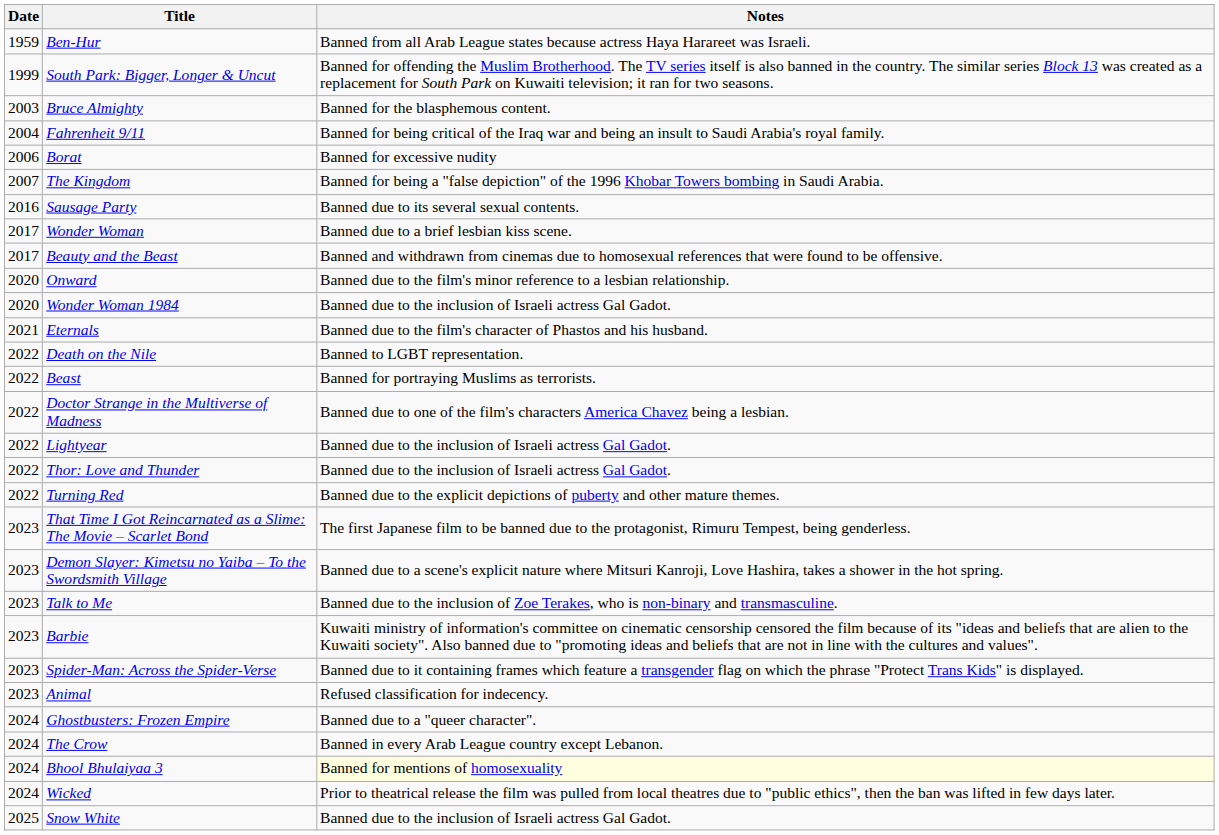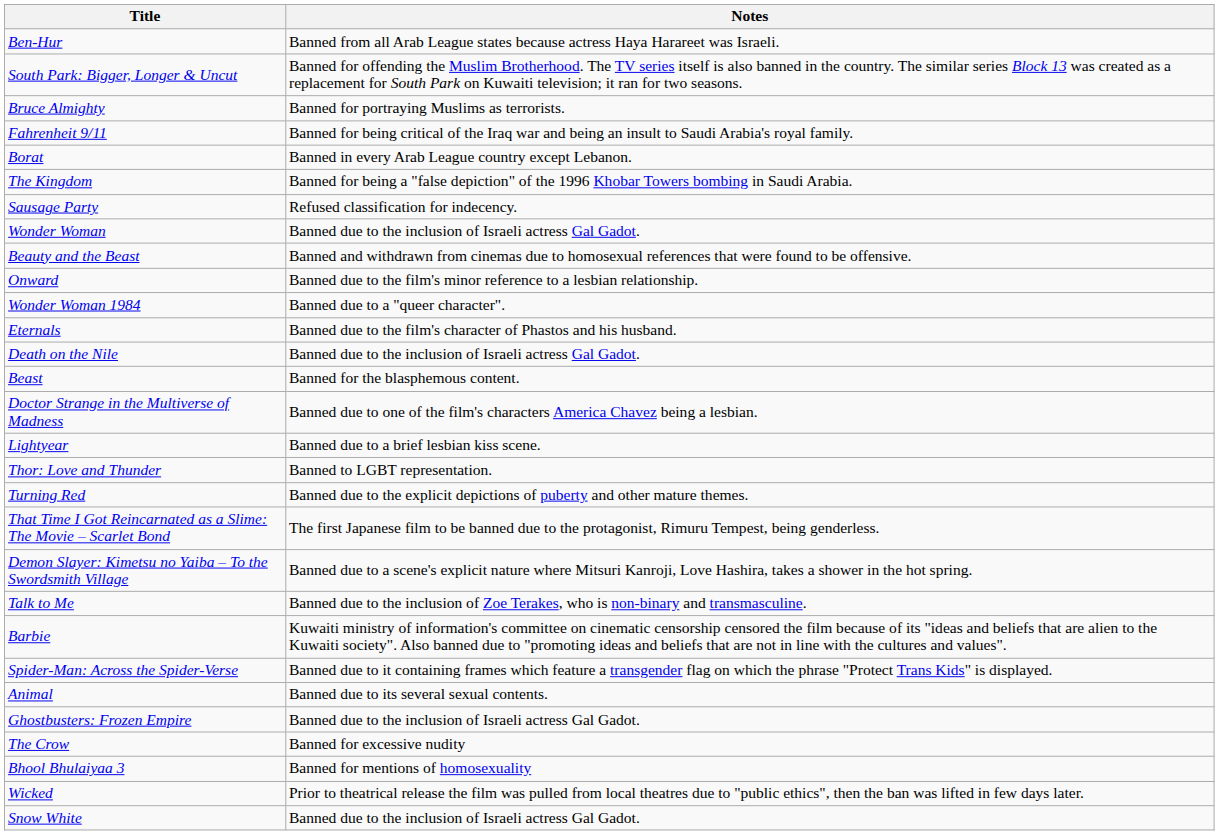 <table class="wikitable sortable">
 <tr>
-<th>Date</th>
 <th>Title</th>
 <th>Notes</th>
 </tr>
 <tr>
-<td>1959</td>
 <td><em><a href='#'>Ben-Hur</a></em></td>
 <td>Banned from all Arab League states because actress Haya Harareet was Israeli.</td>
 </tr>
 <tr>
-<td>1999</td>
 <td><em><a href='#'>South Park: Bigger, Longer & Uncut</a></em></td>
 <td>Banned for offending the <a href='#'>Muslim Brotherhood</a>. The <a href='#'>TV series</a> itself is also banned in the country. The similar series <em><a href='#'>Block 13</a></em> was created as a replacement for <em>South Park</em> on Kuwaiti television; it ran for two seasons.</td>
 </tr>
 <tr>
-<td>2003</td>
 <td><em><a href='#'>Bruce Almighty</a></em></td>
-<td>Banned for the blasphemous content.</td>
+<td>Banned for portraying Muslims as terrorists.</td>
 </tr>
 <tr>
-<td>2004</td>
 <td><em><a href='#'>Fahrenheit 9/11</a></em></td>
 <td>Banned for being critical of the Iraq war and being an insult to Saudi Arabia's royal family.</td>
 </tr>
 <tr>
-<td>2006</td>
 <td><em><a href='#'>Borat</a></em></td>
-<td>Banned for excessive nudity</td>
+<td>Banned in every Arab League country except Lebanon.</td>
 </tr>
 <tr>
-<td>2007</td>
 <td><em><a href='#'>The Kingdom</a></em></td>
 <td>Banned for being a "false depiction" of the 1996 <a href='#'>Khobar Towers bombing</a> in Saudi Arabia.</td>
 </tr>
 <tr>
-<td>2016</td>
 <td><em><a href='#'>Sausage Party</a></em></td>
-<td>Banned due to its several sexual contents.</td>
+<td>Refused classification for indecency.</td>
 </tr>
 <tr>
-<td>2017</td>
 <td><em><a href='#'>Wonder Woman</a></em></td>
-<td>Banned due to a brief lesbian kiss scene.</td>
+<td>Banned due to the inclusion of Israeli actress <a href='#'>Gal Gadot</a>.</td>
 </tr>
 <tr>
-<td>2017</td>
 <td><em><a href='#'>Beauty and the Beast</a></em></td>
 <td>Banned and withdrawn from cinemas due to homosexual references that were found to be offensive.</td>
 </tr>
 <tr>
-<td>2020</td>
 <td><em><a href='#'>Onward</a></em></td>
 <td>Banned due to the film's minor reference to a lesbian relationship.</td>
 </tr>
 <tr>
-<td>2020</td>
 <td><em><a href='#'>Wonder Woman 1984</a></em></td>
-<td>Banned due to the inclusion of Israeli actress Gal Gadot.</td>
+<td>Banned due to a "queer character".</td>
 </tr>
 <tr>
-<td>2021</td>
 <td><em><a href='#'>Eternals</a></em></td>
 <td>Banned due to the film's character of Phastos and his husband.</td>
 </tr>
 <tr>
-<td>2022</td>
 <td><em><a href='#'>Death on the Nile</a></em></td>
-<td>Banned to LGBT representation.</td>
+<td>Banned due to the inclusion of Israeli actress <a href='#'>Gal Gadot</a>.</td>
 </tr>
 <tr>
-<td>2022</td>
 <td><em><a href='#'>Beast</a></em></td>
-<td>Banned for portraying Muslims as terrorists.</td>
+<td>Banned for the blasphemous content.</td>
 </tr>
 <tr>
-<td>2022</td>
 <td><em><a href='#'>Doctor Strange in the Multiverse of Madness</a></em></td>
 <td>Banned due to one of the film's characters <a href='#'>America Chavez</a> being a lesbian.</td>
 </tr>
 <tr>
-<td>2022</td>
 <td><em><a href='#'>Lightyear</a></em></td>
-<td>Banned due to the inclusion of Israeli actress <a href='#'>Gal Gadot</a>.</td>
+<td>Banned due to a brief lesbian kiss scene.</td>
 </tr>
 <tr>
-<td>2022</td>
 <td><em><a href='#'>Thor: Love and Thunder</a></em></td>
-<td>Banned due to the inclusion of Israeli actress <a href='#'>Gal Gadot</a>.</td>
+<td>Banned to LGBT representation.</td>
 </tr>
 <tr>
-<td>2022</td>
 <td><em><a href='#'>Turning Red</a></em></td>
 <td>Banned due to the explicit depictions of <a href='#'>puberty</a> and other mature themes.</td>
 </tr>
 <tr>
-<td>2023</td>
 <td><em><a href='#'>That Time I Got Reincarnated as a Slime: The Movie – Scarlet Bond</a></em></td>
 <td>The first Japanese film to be banned due to the protagonist, Rimuru Tempest, being genderless.</td>
 </tr>
 <tr>
-<td>2023</td>
 <td><em><a href='#'>Demon Slayer: Kimetsu no Yaiba – To the Swordsmith Village</a></em></td>
 <td>Banned due to a scene's explicit nature where Mitsuri Kanroji, Love Hashira, takes a shower in the hot spring.</td>
 </tr>
 <tr>
-<td>2023</td>
 <td><em><a href='#'>Talk to Me</a></em></td>
 <td>Banned due to the inclusion of <a href='#'>Zoe Terakes</a>, who is <a href='#'>non-binary</a> and <a href='#'>transmasculine</a>.</td>
 </tr>
 <tr>
-<td>2023</td>
 <td><em><a href='#'>Barbie</a></em></td>
 <td>Kuwaiti ministry of information's committee on cinematic censorship censored the film because of its "ideas and beliefs that are alien to the Kuwaiti society". Also banned due to "promoting ideas and beliefs that are not in line with the cultures and values".</td>
 </tr>
 <tr>
-<td>2023</td>
 <td><em><a href='#'>Spider-Man: Across the Spider-Verse</a></em></td>
 <td>Banned due to it containing frames which feature a <a href='#'>transgender</a> flag on which the phrase "Protect <a href='#'>Trans Kids</a>" is displayed.</td>
 </tr>
 <tr>
-<td>2023</td>
 <td><em><a href='#'>Animal</a></em></td>
-<td>Refused classification for indecency.</td>
+<td>Banned due to its several sexual contents.</td>
 </tr>
 <tr>
-<td>2024</td>
 <td><em><a href='#'>Ghostbusters: Frozen Empire</a></em></td>
-<td>Banned due to a "queer character".</td>
+<td>Banned due to the inclusion of Israeli actress Gal Gadot.</td>
 </tr>
 <tr>
-<td>2024</td>
 <td><em><a href='#'>The Crow</a></em></td>
-<td>Banned in every Arab League country except Lebanon.</td>
+<td>Banned for excessive nudity</td>
 </tr>
 <tr>
-<td>2024</td>
 <td><em><a href='#'>Bhool Bhulaiyaa 3</a></em></td>
-<td style="background: lightyellow;">Banned for mentions of <a href='#'>homosexuality</a></td>
+<td>Banned for mentions of <a href='#'>homosexuality</a></td>
 </tr>
 <tr>
-<td>2024</td>
 <td><a href='#'><em>Wicked</em></a></td>
 <td>Prior to theatrical release the film was pulled from local theatres due to "public ethics", then the ban was lifted in few days later.</td>
 </tr>
 <tr>
-<td>2025</td>
 <td><em><a href='#'>Snow White</a></em></td>
 <td>Banned due to the inclusion of Israeli actress Gal Gadot.</td>
 </tr>
 </table>
